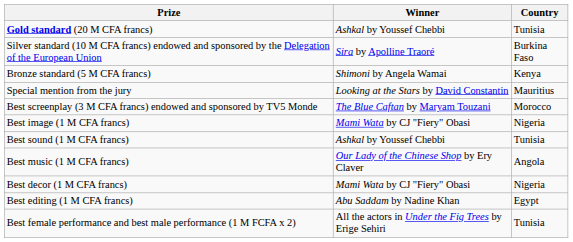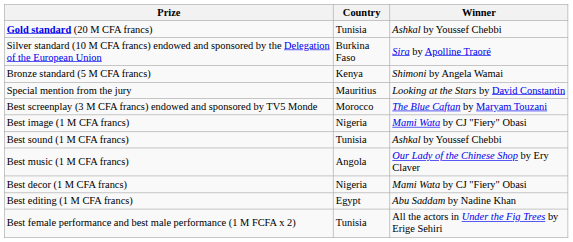 <table class="wikitable">
 <tr>
 <th>Prize</th>
+<th>Country</th>
 <th>Winner</th>
-<th>Country</th>
 </tr>
 <tr>
 <td><strong><a href='#'>Gold standard</a></strong> (20 M CFA francs)</td>
+<td>Tunisia</td>
 <td><em>Ashkal</em> by Youssef Chebbi</td>
-<td>Tunisia</td>
 </tr>
 <tr>
 <td>Silver standard (10 M CFA francs) endowed and sponsored by the <a href='#'>Delegation of the European Union</a></td>
+<td>Burkina Faso</td>
 <td><em><a href='#'>Sira</a></em> by <a href='#'>Apolline Traoré</a></td>
-<td>Burkina Faso</td>
 </tr>
 <tr>
 <td>Bronze standard (5 M CFA francs)</td>
+<td>Kenya</td>
 <td><em>Shimoni</em> by Angela Wamai</td>
-<td>Kenya</td>
 </tr>
 <tr>
 <td>Special mention from the jury</td>
+<td>Mauritius</td>
 <td><em>Looking at the Stars</em> by <a href='#'>David Constantin</a></td>
-<td>Mauritius</td>
 </tr>
 <tr>
 <td>Best screenplay (3 M CFA francs) endowed and sponsored by TV5 Monde</td>
+<td>Morocco</td>
 <td><em><a href='#'>The Blue Caftan</a></em> by <a href='#'>Maryam Touzani</a></td>
-<td>Morocco</td>
 </tr>
 <tr>
 <td>Best image (1 M CFA francs)</td>
+<td>Nigeria</td>
 <td><em><a href='#'>Mami Wata</a></em> by CJ "Fiery" Obasi</td>
-<td>Nigeria</td>
 </tr>
 <tr>
 <td>Best sound (1 M CFA francs)</td>
+<td>Tunisia</td>
 <td><em>Ashkal</em> by Youssef Chebbi</td>
-<td>Tunisia</td>
 </tr>
 <tr>
 <td>Best music (1 M CFA francs)</td>
+<td>Angola</td>
 <td><em><a href='#'>Our Lady of the Chinese Shop</a></em> by Ery Claver</td>
-<td>Angola</td>
 </tr>
 <tr>
 <td>Best decor (1 M CFA francs)</td>
+<td>Nigeria</td>
 <td><em>Mami Wata</em> by CJ "Fiery" Obasi</td>
-<td>Nigeria</td>
 </tr>
 <tr>
 <td>Best editing (1 M CFA francs)</td>
+<td>Egypt</td>
 <td><em>Abu Saddam</em> by Nadine Khan</td>
-<td>Egypt</td>
 </tr>
 <tr>
 <td>Best female performance and best male performance (1 M FCFA x 2)</td>
+<td>Tunisia</td>
 <td>All the actors in <em><a href='#'>Under the Fig Trees</a></em> by Erige Sehiri</td>
-<td>Tunisia</td>
 </tr>
 </table>
